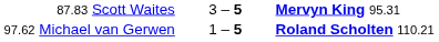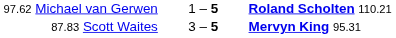 <table style="text-align:center">
 <tr>
 <th width=223></th>
 <th width=100></th>
 <th width=223></th>
 </tr>
 <tr>
+<td align=right><small>97.62</small> <a href='#'>Michael van Gerwen</a> </td>
+<td>1 – <strong>5</strong></td>
+<td align=left> <strong><a href='#'>Roland Scholten</a></strong> <small>110.21</small></td>
+</tr>
+<tr>
 <td align=right><small>87.83</small> <a href='#'>Scott Waites</a> </td>
 <td>3 – <strong>5</strong></td>
 <td align=left> <strong><a href='#'>Mervyn King</a></strong> <small>95.31</small></td>
 </tr>
-<tr>
-<td align=right><small>97.62</small> <a href='#'>Michael van Gerwen</a> </td>
-<td>1 – <strong>5</strong></td>
-<td align=left> <strong><a href='#'>Roland Scholten</a></strong> <small>110.21</small></td>
-</tr>
 </table>
